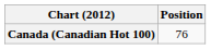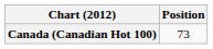 <table class="wikitable plainrowheaders" style="text-align:center">
 <tr>
 <th scope="col">Chart (2012)</th>
 <th scope="col">Position</th>
 </tr>
 <tr>
 <th scope="row">Canada (Canadian Hot 100)</th>
-<td>76</td>
+<td>73</td>
 </tr>
 </table>
